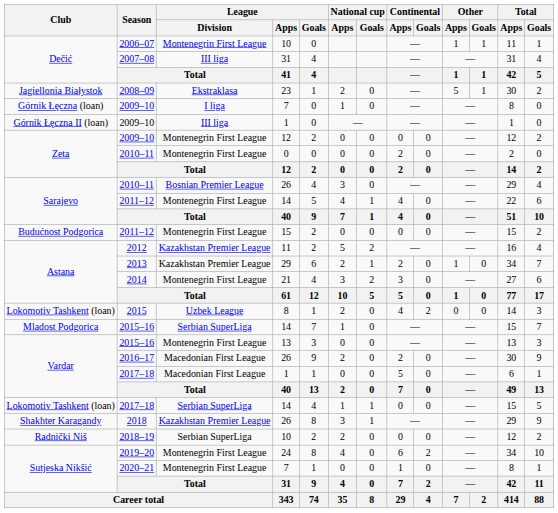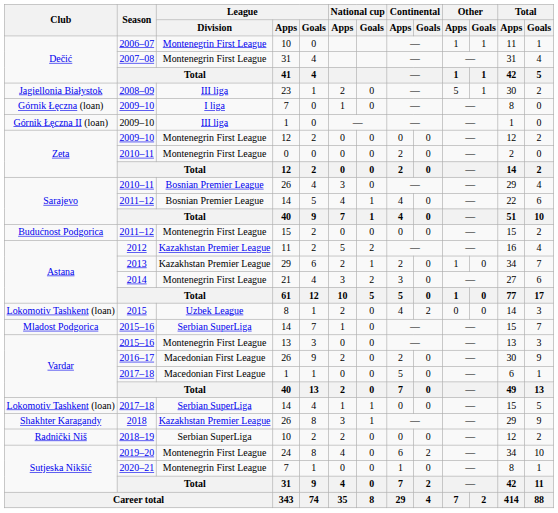 <table class="wikitable" style="text-align:center">
 <tr>
 <th rowspan="2">Club</th>
 <th rowspan="2">Season</th>
 <th colspan="3">League</th>
 <th colspan="2">National cup</th>
 <th colspan="2">Continental</th>
 <th colspan="2">Other</th>
 <th colspan="2">Total</th>
 </tr>
 <tr>
 <th>Division</th>
 <th>Apps</th>
 <th>Goals</th>
 <th>Apps</th>
 <th>Goals</th>
 <th>Apps</th>
 <th>Goals</th>
 <th>Apps</th>
 <th>Goals</th>
 <th>Apps</th>
 <th>Goals</th>
 </tr>
 <tr>
 <td rowspan="3"><a href='#'>Dečić</a></td>
 <td><a href='#'>2006–07</a></td>
 <td><a href='#'>Montenegrin First League</a></td>
 <td>10</td>
 <td>0</td>
 <td></td>
 <td></td>
 <td colspan="2">—</td>
 <td>1</td>
 <td>1</td>
 <td>11</td>
 <td>1</td>
 </tr>
 <tr>
 <td><a href='#'>2007–08</a></td>
-<td><a href='#'>III liga</a></td>
+<td>Montenegrin First League</td>
 <td>31</td>
 <td>4</td>
 <td></td>
 <td></td>
 <td colspan="2">—</td>
 <td colspan="2">—</td>
 <td>31</td>
 <td>4</td>
 </tr>
 <tr>
 <th colspan="2">Total</th>
 <th>41</th>
 <th>4</th>
 <th></th>
 <th></th>
 <th colspan="2">—</th>
 <th>1</th>
 <th>1</th>
 <th>42</th>
 <th>5</th>
 </tr>
 <tr>
 <td><a href='#'>Jagiellonia Białystok</a></td>
 <td><a href='#'>2008–09</a></td>
-<td><a href='#'>Ekstraklasa</a></td>
+<td><a href='#'>III liga</a></td>
 <td>23</td>
 <td>1</td>
 <td>2</td>
 <td>0</td>
 <td colspan="2">—</td>
 <td>5</td>
 <td>1</td>
 <td>30</td>
 <td>2</td>
 </tr>
 <tr>
 <td><a href='#'>Górnik Łęczna</a> (loan)</td>
 <td><a href='#'>2009–10</a></td>
 <td><a href='#'>I liga</a></td>
 <td>7</td>
 <td>0</td>
 <td>1</td>
 <td>0</td>
 <td colspan="2">—</td>
 <td colspan="2">—</td>
 <td>8</td>
 <td>0</td>
 </tr>
 <tr>
 <td><a href='#'>Górnik Łęczna II</a> (loan)</td>
 <td>2009–10</td>
 <td><a href='#'>III liga</a></td>
 <td>1</td>
 <td>0</td>
 <td colspan="2">—</td>
 <td colspan="2">—</td>
 <td colspan="2">—</td>
 <td>1</td>
 <td>0</td>
 </tr>
 <tr>
 <td rowspan="3"><a href='#'>Zeta</a></td>
 <td><a href='#'>2009–10</a></td>
 <td>Montenegrin First League</td>
 <td>12</td>
 <td>2</td>
 <td>0</td>
 <td>0</td>
 <td>0</td>
 <td>0</td>
 <td colspan="2">—</td>
 <td>12</td>
 <td>2</td>
 </tr>
 <tr>
 <td><a href='#'>2010–11</a></td>
 <td>Montenegrin First League</td>
 <td>0</td>
 <td>0</td>
 <td>0</td>
 <td>0</td>
 <td>2</td>
 <td>0</td>
 <td colspan="2">—</td>
 <td>2</td>
 <td>0</td>
 </tr>
 <tr>
 <th colspan="2">Total</th>
 <th>12</th>
 <th>2</th>
 <th>0</th>
 <th>0</th>
 <th>2</th>
 <th>0</th>
 <th colspan="2">—</th>
 <th>14</th>
 <th>2</th>
 </tr>
 <tr>
 <td rowspan="3"><a href='#'>Sarajevo</a></td>
 <td><a href='#'>2010–11</a></td>
 <td><a href='#'>Bosnian Premier League</a></td>
 <td>26</td>
 <td>4</td>
 <td>3</td>
 <td>0</td>
 <td colspan="2">—</td>
 <td colspan="2">—</td>
 <td>29</td>
 <td>4</td>
 </tr>
 <tr>
 <td><a href='#'>2011–12</a></td>
-<td>Montenegrin First League</td>
+<td>Bosnian Premier League</td>
 <td>14</td>
 <td>5</td>
 <td>4</td>
 <td>1</td>
 <td>4</td>
 <td>0</td>
 <td colspan="2">—</td>
 <td>22</td>
 <td>6</td>
 </tr>
 <tr>
 <th colspan="2">Total</th>
 <th>40</th>
 <th>9</th>
 <th>7</th>
 <th>1</th>
 <th>4</th>
 <th>0</th>
 <th colspan="2">—</th>
 <th>51</th>
 <th>10</th>
 </tr>
 <tr>
 <td><a href='#'>Budućnost Podgorica</a></td>
 <td><a href='#'>2011–12</a></td>
 <td>Montenegrin First League</td>
 <td>15</td>
 <td>2</td>
 <td>0</td>
 <td>0</td>
 <td>0</td>
 <td>0</td>
 <td colspan="2">—</td>
 <td>15</td>
 <td>2</td>
 </tr>
 <tr>
 <td rowspan="4"><a href='#'>Astana</a></td>
 <td><a href='#'>2012</a></td>
 <td><a href='#'>Kazakhstan Premier League</a></td>
 <td>11</td>
 <td>2</td>
 <td>5</td>
 <td>2</td>
 <td colspan="2">—</td>
 <td colspan="2">—</td>
 <td>16</td>
 <td>4</td>
 </tr>
 <tr>
 <td><a href='#'>2013</a></td>
 <td>Kazakhstan Premier League</td>
 <td>29</td>
 <td>6</td>
 <td>2</td>
 <td>1</td>
 <td>2</td>
 <td>0</td>
 <td>1</td>
 <td>0</td>
 <td>34</td>
 <td>7</td>
 </tr>
 <tr>
 <td><a href='#'>2014</a></td>
 <td>Montenegrin First League</td>
 <td>21</td>
 <td>4</td>
 <td>3</td>
 <td>2</td>
 <td>3</td>
 <td>0</td>
 <td colspan="2">—</td>
 <td>27</td>
 <td>6</td>
 </tr>
 <tr>
 <th colspan="2">Total</th>
 <th>61</th>
 <th>12</th>
 <th>10</th>
 <th>5</th>
 <th>5</th>
 <th>0</th>
 <th>1</th>
 <th>0</th>
 <th>77</th>
 <th>17</th>
 </tr>
 <tr>
 <td><a href='#'>Lokomotiv Tashkent</a> (loan)</td>
 <td><a href='#'>2015</a></td>
 <td><a href='#'>Uzbek League</a></td>
 <td>8</td>
 <td>1</td>
 <td>2</td>
 <td>0</td>
 <td>4</td>
 <td>2</td>
 <td>0</td>
 <td>0</td>
 <td>14</td>
 <td>3</td>
 </tr>
 <tr>
 <td><a href='#'>Mladost Podgorica</a></td>
 <td><a href='#'>2015–16</a></td>
 <td><a href='#'>Serbian SuperLiga</a></td>
 <td>14</td>
 <td>7</td>
 <td>1</td>
 <td>0</td>
 <td colspan="2">—</td>
 <td colspan="2">—</td>
 <td>15</td>
 <td>7</td>
 </tr>
 <tr>
 <td rowspan="4"><a href='#'>Vardar</a></td>
 <td><a href='#'>2015–16</a></td>
 <td>Montenegrin First League</td>
 <td>13</td>
 <td>3</td>
 <td>0</td>
 <td>0</td>
 <td colspan="2">—</td>
 <td colspan="2">—</td>
 <td>13</td>
 <td>3</td>
 </tr>
 <tr>
 <td><a href='#'>2016–17</a></td>
 <td>Macedonian First League</td>
 <td>26</td>
 <td>9</td>
 <td>2</td>
 <td>0</td>
 <td>2</td>
 <td>0</td>
 <td colspan="2">—</td>
 <td>30</td>
 <td>9</td>
 </tr>
 <tr>
 <td><a href='#'>2017–18</a></td>
 <td>Macedonian First League</td>
 <td>1</td>
 <td>1</td>
 <td>0</td>
 <td>0</td>
 <td>5</td>
 <td>0</td>
 <td colspan="2">—</td>
 <td>6</td>
 <td>1</td>
 </tr>
 <tr>
 <th colspan="2">Total</th>
 <th>40</th>
 <th>13</th>
 <th>2</th>
 <th>0</th>
 <th>7</th>
 <th>0</th>
 <th colspan="2">—</th>
 <th>49</th>
 <th>13</th>
 </tr>
 <tr>
 <td><a href='#'>Lokomotiv Tashkent</a> (loan)</td>
 <td><a href='#'>2017–18</a></td>
 <td><a href='#'>Serbian SuperLiga</a></td>
 <td>14</td>
 <td>4</td>
 <td>1</td>
 <td>1</td>
 <td>0</td>
 <td>0</td>
 <td colspan="2">—</td>
 <td>15</td>
 <td>5</td>
 </tr>
 <tr>
 <td><a href='#'>Shakhter Karagandy</a></td>
 <td><a href='#'>2018</a></td>
 <td><a href='#'>Kazakhstan Premier League</a></td>
 <td>26</td>
 <td>8</td>
 <td>3</td>
 <td>1</td>
 <td colspan="2">—</td>
 <td colspan="2">—</td>
 <td>29</td>
 <td>9</td>
 </tr>
 <tr>
 <td><a href='#'>Radnički Niš</a></td>
 <td><a href='#'>2018–19</a></td>
 <td>Serbian SuperLiga</td>
 <td>10</td>
 <td>2</td>
 <td>2</td>
 <td>0</td>
 <td>0</td>
 <td>0</td>
 <td colspan="2">—</td>
 <td>12</td>
 <td>2</td>
 </tr>
 <tr>
 <td rowspan="3"><a href='#'>Sutjeska Nikšić</a></td>
 <td><a href='#'>2019–20</a></td>
 <td>Montenegrin First League</td>
 <td>24</td>
 <td>8</td>
 <td>4</td>
 <td>0</td>
 <td>6</td>
 <td>2</td>
 <td colspan="2">—</td>
 <td>34</td>
 <td>10</td>
 </tr>
 <tr>
 <td><a href='#'>2020–21</a></td>
 <td>Montenegrin First League</td>
 <td>7</td>
 <td>1</td>
 <td>0</td>
 <td>0</td>
 <td>1</td>
 <td>0</td>
 <td colspan="2">—</td>
 <td>8</td>
 <td>1</td>
 </tr>
 <tr>
 <th colspan="2">Total</th>
 <th>31</th>
 <th>9</th>
 <th>4</th>
 <th>0</th>
 <th>7</th>
 <th>2</th>
 <th colspan="2">—</th>
 <th>42</th>
 <th>11</th>
 </tr>
 <tr>
 <th colspan=3>Career total</th>
 <th>343</th>
 <th>74</th>
 <th>35</th>
 <th>8</th>
 <th>29</th>
 <th>4</th>
 <th>7</th>
 <th>2</th>
 <th>414</th>
 <th>88</th>
 </tr>
 </table>
